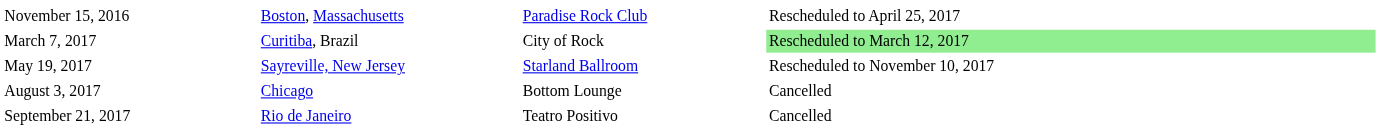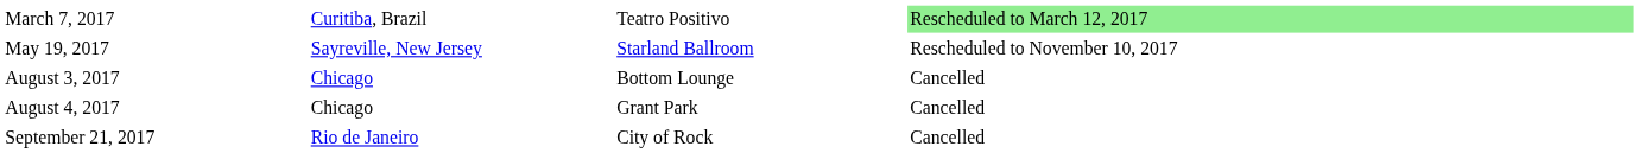 <table cellpadding="2" style="border:0 solid darkgrey; font-size:90%;">
 <tr>
 <th style="width:280px;"></th>
 <th style="width:280px;"></th>
 <th style="width:270px;"></th>
 <th style="width:700px;"></th>
 </tr>
 <tr>
-<td>November 15, 2016</td>
-<td><a href='#'>Boston</a>, <a href='#'>Massachusetts</a></td>
-<td><a href='#'>Paradise Rock Club</a></td>
-<td>Rescheduled to April 25, 2017</td>
-</tr>
-<tr>
 <td>March 7, 2017</td>
 <td><a href='#'>Curitiba</a>, Brazil</td>
-<td>City of Rock</td>
+<td>Teatro Positivo</td>
 <td style="background: lightgreen;">Rescheduled to March 12, 2017</td>
 </tr>
 <tr>
 <td>May 19, 2017</td>
 <td><a href='#'>Sayreville, New Jersey</a></td>
 <td><a href='#'>Starland Ballroom</a></td>
 <td>Rescheduled to November 10, 2017 </td>
 </tr>
 <tr>
 <td>August 3, 2017</td>
 <td><a href='#'>Chicago</a></td>
 <td>Bottom Lounge</td>
 <td>Cancelled</td>
 </tr>
 <tr>
+<td>August 4, 2017</td>
+<td>Chicago</td>
+<td>Grant Park</td>
+<td>Cancelled</td>
+</tr>
+<tr>
 <td>September 21, 2017</td>
 <td><a href='#'>Rio de Janeiro</a></td>
-<td>Teatro Positivo</td>
+<td>City of Rock</td>
 <td>Cancelled</td>
 </tr>
 </table>
